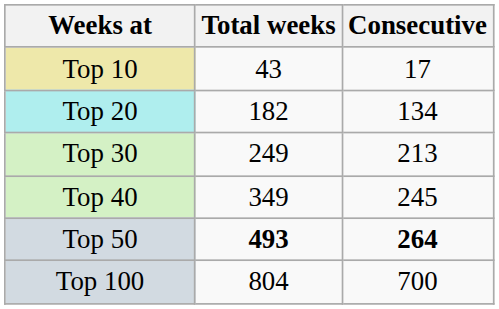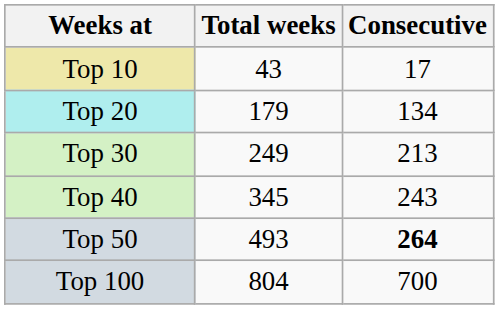 <table class=wikitable style=text-align:center;>
 <tr>
 <th width=106>Weeks at</th>
 <th>Total weeks</th>
 <th>Consecutive</th>
 </tr>
 <tr>
 <td style="background:#eee8aa">Top 10</td>
 <td>43</td>
 <td>17</td>
 </tr>
 <tr>
 <td style="background:#afeeee">Top 20</td>
-<td>182</td>
+<td>179</td>
 <td>134</td>
 </tr>
 <tr>
 <td style="background:#d4f1c5">Top 30</td>
 <td>249</td>
 <td>213</td>
 </tr>
 <tr>
 <td style="background:#d4f1c5">Top 40</td>
-<td>349</td>
-<td>245</td>
+<td>345</td>
+<td>243</td>
 </tr>
 <tr>
 <td style="background:#d2dae1">Top 50</td>
-<td><strong>493</strong></td>
+<td>493</td>
 <td><strong>264</strong></td>
 </tr>
 <tr>
 <td style="background:#d2dae1">Top 100</td>
 <td>804</td>
 <td>700</td>
 </tr>
 </table>
